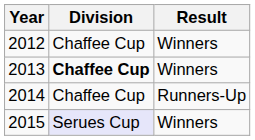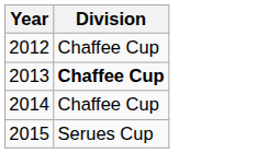 <table class="wikitable">
 <tr>
 <th>Year</th>
 <th>Division</th>
-<th>Result</th>
 </tr>
 <tr>
 <td>2012</td>
 <td>Chaffee Cup</td>
-<td>Winners</td>
 </tr>
 <tr>
 <td>2013</td>
 <td><strong>Chaffee Cup</strong></td>
-<td>Winners</td>
 </tr>
 <tr>
 <td>2014</td>
 <td>Chaffee Cup</td>
-<td>Runners-Up</td>
 </tr>
 <tr>
 <td>2015</td>
-<td style="background: lavender;">Serues Cup</td>
-<td>Winners</td>
+<td>Serues Cup</td>
 </tr>
 </table>
